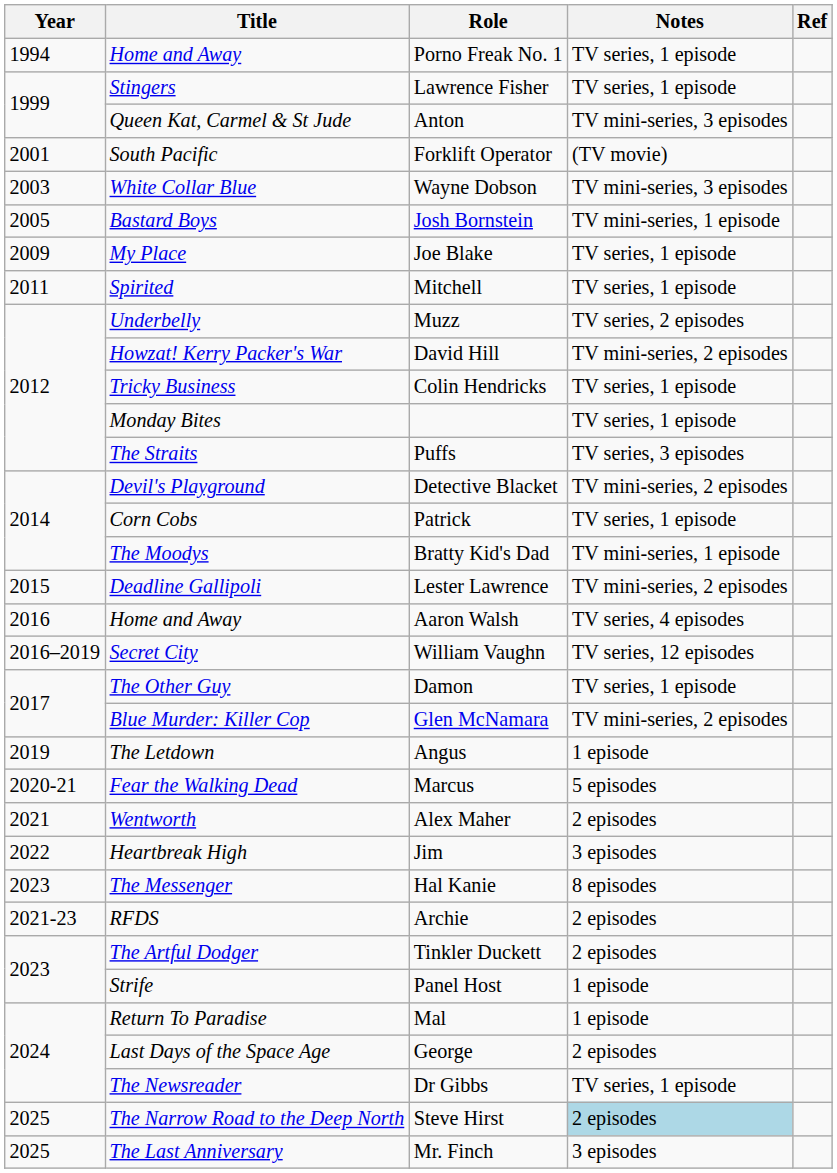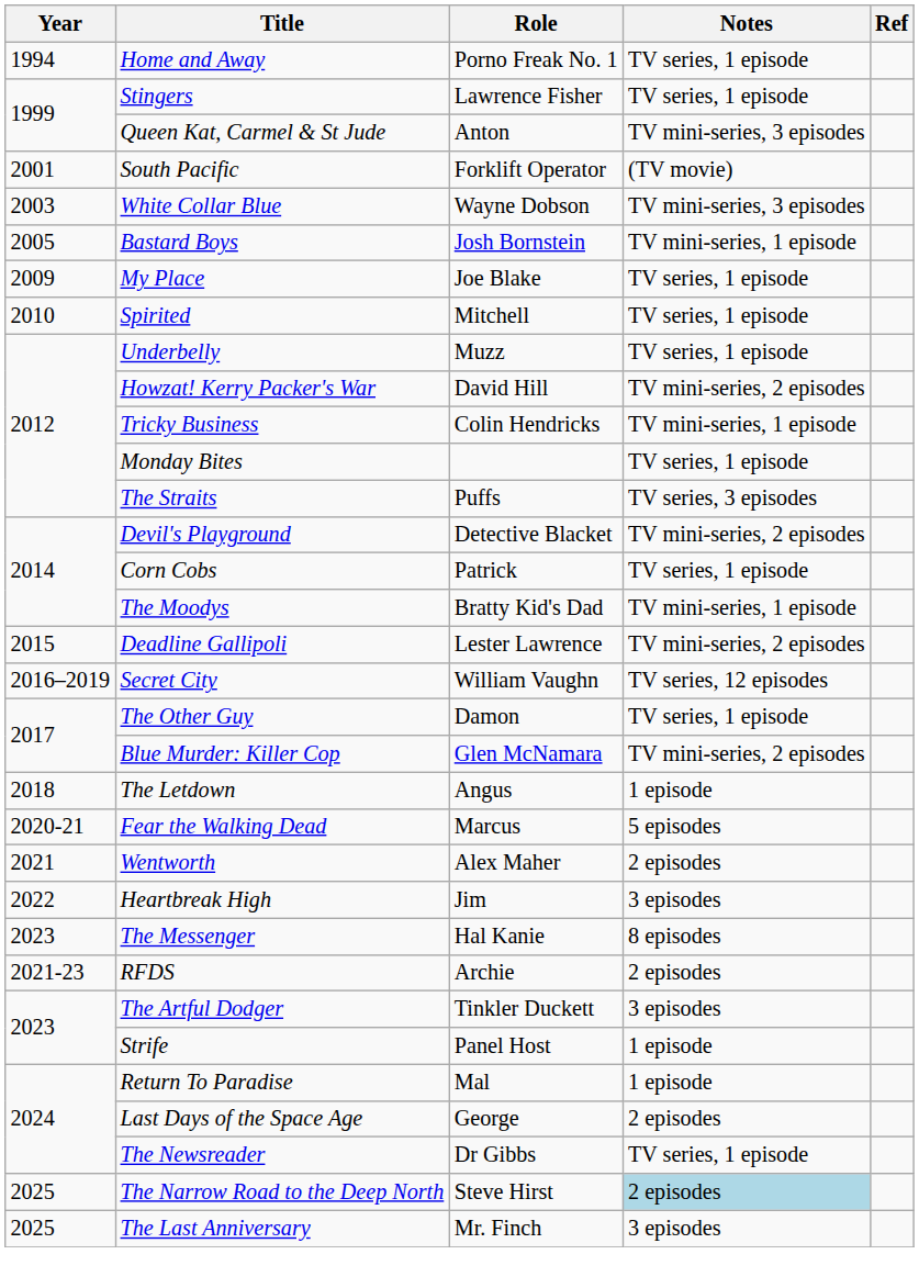 <table class="wikitable sortable" style="font-size: 90%;">
 <tr>
 <th>Year</th>
 <th>Title</th>
 <th>Role</th>
 <th>Notes</th>
 <th>Ref</th>
 </tr>
 <tr>
 <td>1994</td>
 <td><em><a href='#'>Home and Away</a></em></td>
 <td>Porno Freak No. 1</td>
 <td>TV series, 1 episode</td>
 <td></td>
 </tr>
 <tr>
 <td rowspan="2">1999</td>
 <td><em><a href='#'>Stingers</a></em></td>
 <td>Lawrence Fisher</td>
 <td>TV series, 1 episode</td>
 <td></td>
 </tr>
 <tr>
 <td><em>Queen Kat, Carmel & St Jude</em></td>
 <td>Anton</td>
 <td>TV mini-series, 3 episodes</td>
 <td></td>
 </tr>
 <tr>
 <td>2001</td>
 <td><em>South Pacific</em></td>
 <td>Forklift Operator</td>
 <td>(TV movie)</td>
 <td></td>
 </tr>
 <tr>
 <td>2003</td>
 <td><em><a href='#'>White Collar Blue</a></em></td>
 <td>Wayne Dobson</td>
 <td>TV mini-series, 3 episodes</td>
 <td></td>
 </tr>
 <tr>
 <td>2005</td>
 <td><em><a href='#'>Bastard Boys</a></em></td>
 <td><a href='#'>Josh Bornstein</a></td>
 <td>TV mini-series, 1 episode</td>
 <td></td>
 </tr>
 <tr>
 <td>2009</td>
 <td><em><a href='#'>My Place</a></em></td>
 <td>Joe Blake</td>
 <td>TV series, 1 episode</td>
 <td></td>
 </tr>
 <tr>
-<td>2011</td>
+<td>2010</td>
 <td><em><a href='#'>Spirited</a></em></td>
 <td>Mitchell</td>
 <td>TV series, 1 episode</td>
 <td></td>
 </tr>
 <tr>
 <td rowspan="5">2012</td>
 <td><em><a href='#'>Underbelly</a></em></td>
 <td>Muzz</td>
-<td>TV series, 2 episodes</td>
+<td>TV series, 1 episode</td>
 <td></td>
 </tr>
 <tr>
 <td><em><a href='#'>Howzat! Kerry Packer's War</a></em></td>
 <td>David Hill</td>
 <td>TV mini-series, 2 episodes</td>
 <td></td>
 </tr>
 <tr>
 <td><em><a href='#'>Tricky Business</a></em></td>
 <td>Colin Hendricks</td>
-<td>TV series, 1 episode</td>
+<td>TV mini-series, 1 episode</td>
 <td></td>
 </tr>
 <tr>
 <td><em>Monday Bites</em></td>
 <td></td>
 <td>TV series, 1 episode</td>
 <td></td>
 </tr>
 <tr>
 <td><em><a href='#'>The Straits</a></em></td>
 <td>Puffs</td>
 <td>TV series, 3 episodes</td>
 <td></td>
 </tr>
 <tr>
 <td rowspan="3">2014</td>
 <td><em><a href='#'>Devil's Playground</a></em></td>
 <td>Detective Blacket</td>
 <td>TV mini-series, 2 episodes</td>
 <td></td>
 </tr>
 <tr>
 <td><em>Corn Cobs</em></td>
 <td>Patrick</td>
 <td>TV series, 1 episode</td>
 <td></td>
 </tr>
 <tr>
 <td><em><a href='#'>The Moodys</a></em></td>
 <td>Bratty Kid's Dad</td>
 <td>TV mini-series, 1 episode</td>
 <td></td>
 </tr>
 <tr>
 <td>2015</td>
 <td><em><a href='#'>Deadline Gallipoli</a></em></td>
 <td>Lester Lawrence</td>
 <td>TV mini-series, 2 episodes</td>
 <td></td>
 </tr>
 <tr>
-<td>2016</td>
-<td><em>Home and Away</em></td>
-<td>Aaron Walsh</td>
-<td>TV series, 4 episodes</td>
-<td></td>
-</tr>
-<tr>
 <td>2016–2019</td>
 <td><em><a href='#'>Secret City</a></em></td>
 <td>William Vaughn</td>
 <td>TV series, 12 episodes</td>
 <td></td>
 </tr>
 <tr>
 <td rowspan="2">2017</td>
 <td><em><a href='#'>The Other Guy</a></em></td>
 <td>Damon</td>
 <td>TV series, 1 episode</td>
 <td></td>
 </tr>
 <tr>
 <td><em><a href='#'>Blue Murder: Killer Cop</a></em></td>
 <td><a href='#'>Glen McNamara</a></td>
 <td>TV mini-series, 2 episodes</td>
 <td></td>
 </tr>
 <tr>
-<td>2019</td>
+<td>2018</td>
 <td><em>The Letdown</em></td>
 <td>Angus</td>
 <td>1 episode</td>
 <td></td>
 </tr>
 <tr>
 <td>2020-21</td>
 <td><em><a href='#'>Fear the Walking Dead</a></em></td>
 <td>Marcus</td>
 <td>5 episodes</td>
 <td></td>
 </tr>
 <tr>
 <td>2021</td>
 <td><em><a href='#'>Wentworth</a></em></td>
 <td>Alex Maher</td>
 <td>2 episodes</td>
 <td></td>
 </tr>
 <tr>
 <td>2022</td>
 <td><em>Heartbreak High</em></td>
 <td>Jim</td>
 <td>3 episodes</td>
 <td></td>
 </tr>
 <tr>
 <td>2023</td>
 <td><em><a href='#'>The Messenger</a></em></td>
 <td>Hal Kanie</td>
 <td>8 episodes</td>
 <td></td>
 </tr>
 <tr>
 <td>2021-23</td>
 <td><em>RFDS</em></td>
 <td>Archie</td>
 <td>2 episodes</td>
 <td></td>
 </tr>
 <tr>
 <td rowspan="2">2023</td>
 <td><em><a href='#'>The Artful Dodger</a></em></td>
 <td>Tinkler Duckett</td>
-<td>2 episodes</td>
+<td>3 episodes</td>
 <td></td>
 </tr>
 <tr>
 <td><em>Strife</em></td>
 <td>Panel Host</td>
 <td>1 episode</td>
 <td></td>
 </tr>
 <tr>
 <td rowspan="3">2024</td>
 <td><em>Return To Paradise</em></td>
 <td>Mal</td>
 <td>1 episode</td>
 <td></td>
 </tr>
 <tr>
 <td><em>Last Days of the Space Age</em></td>
 <td>George</td>
 <td>2 episodes</td>
 <td></td>
 </tr>
 <tr>
 <td><em><a href='#'>The Newsreader</a></em></td>
 <td>Dr Gibbs</td>
 <td>TV series, 1 episode</td>
 <td></td>
 </tr>
 <tr>
 <td>2025</td>
 <td><a href='#'><em>The Narrow Road to the Deep North</em></a></td>
 <td>Steve Hirst</td>
 <td style="background: lightblue;">2 episodes</td>
 <td></td>
 </tr>
 <tr>
 <td>2025</td>
 <td><a href='#'><em>The Last Anniversary</em></a></td>
 <td>Mr. Finch</td>
 <td>3 episodes</td>
 <td></td>
 </tr>
 </table>
